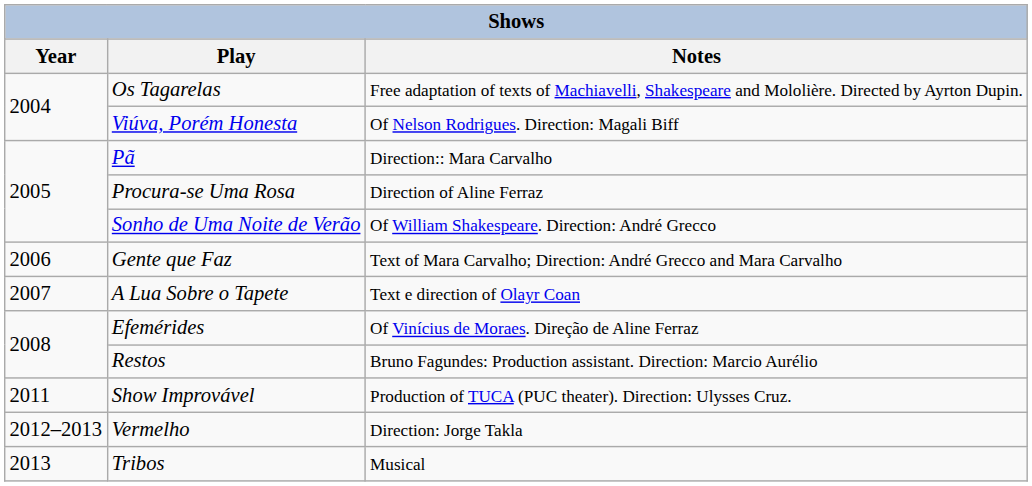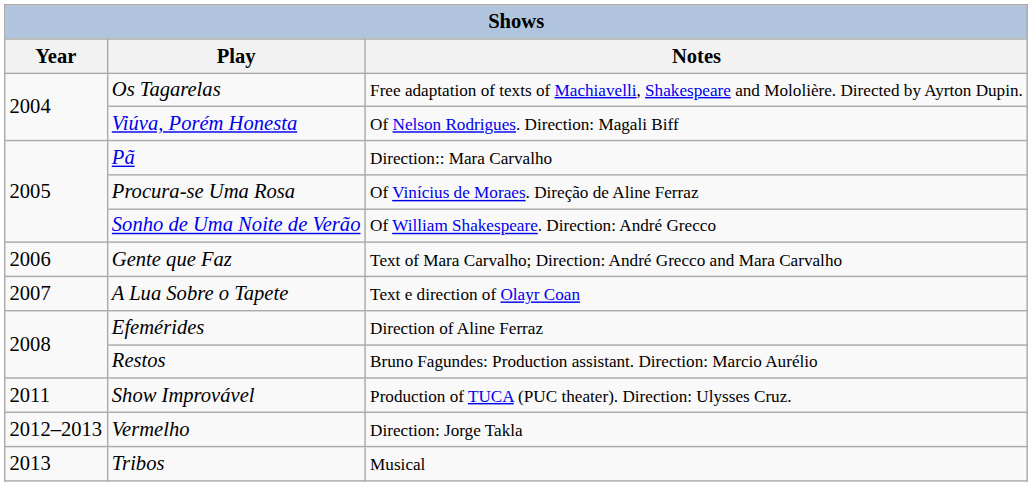 <table class="wikitable" style="font-size: 90%;">
 <tr>
 <th colspan="5" style="background: LightSteelBlue;">Shows</th>
 </tr>
 <tr>
 <th>Year</th>
 <th>Play</th>
 <th>Notes</th>
 </tr>
 <tr>
 <td rowspan="2">2004</td>
 <td><em>Os Tagarelas</em></td>
 <td><small>Free adaptation of texts of <a href='#'>Machiavelli</a>, <a href='#'>Shakespeare</a> and Mololière. Directed by Ayrton Dupin.</small></td>
 </tr>
 <tr>
 <td><em><a href='#'>Viúva, Porém Honesta</a></em></td>
 <td><small>Of <a href='#'>Nelson Rodrigues</a>. Direction: Magali Biff</small></td>
 </tr>
 <tr>
 <td rowspan="3">2005</td>
 <td><em><a href='#'>Pã</a></em></td>
 <td><small>Direction:: Mara Carvalho</small></td>
 </tr>
 <tr>
 <td><em>Procura-se Uma Rosa</em></td>
-<td><small> Direction of Aline Ferraz</small></td>
+<td><small>Of <a href='#'>Vinícius de Moraes</a>. Direção de Aline Ferraz</small></td>
 </tr>
 <tr>
 <td><em><a href='#'>Sonho de Uma Noite de Verão</a></em></td>
 <td><small>Of <a href='#'>William Shakespeare</a>. Direction: André Grecco</small></td>
 </tr>
 <tr>
 <td>2006</td>
 <td><em>Gente que Faz</em></td>
 <td><small>Text of Mara Carvalho; Direction: André Grecco and Mara Carvalho</small></td>
 </tr>
 <tr>
 <td>2007</td>
 <td><em>A Lua Sobre o Tapete</em></td>
 <td><small>Text e direction of <a href='#'>Olayr Coan</a></small></td>
 </tr>
 <tr>
 <td rowspan="2">2008</td>
 <td><em>Efemérides</em></td>
-<td><small>Of <a href='#'>Vinícius de Moraes</a>. Direção de Aline Ferraz</small></td>
+<td><small> Direction of Aline Ferraz</small></td>
 </tr>
 <tr>
 <td><em>Restos</em></td>
 <td><small>Bruno Fagundes: Production assistant. Direction: Marcio Aurélio</small></td>
 </tr>
 <tr>
 <td>2011</td>
 <td><em>Show Improvável</em></td>
 <td><small>Production of <a href='#'>TUCA</a> (PUC theater). Direction: Ulysses Cruz.</small></td>
 </tr>
 <tr>
 <td>2012–2013</td>
 <td><em>Vermelho</em></td>
 <td><small>Direction: Jorge Takla</small></td>
 </tr>
 <tr>
 <td>2013</td>
 <td><em>Tribos</em></td>
 <td><small>Musical</small></td>
 </tr>
 </table>
